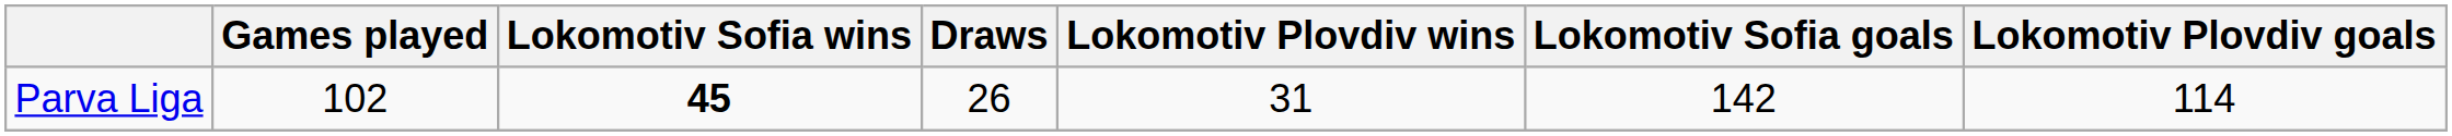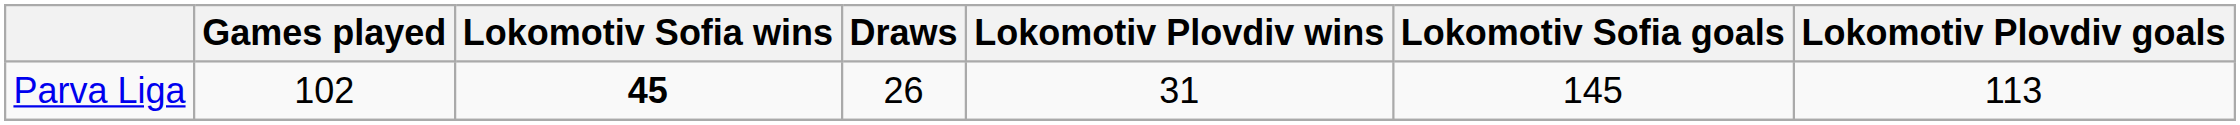 <table class="wikitable" style="text-align: center;">
 <tr>
 <th></th>
 <th>Games played</th>
 <th>Lokomotiv Sofia wins</th>
 <th>Draws</th>
 <th>Lokomotiv Plovdiv wins</th>
 <th>Lokomotiv Sofia goals</th>
 <th>Lokomotiv Plovdiv goals</th>
 </tr>
 <tr>
 <td><a href='#'>Parva Liga</a></td>
 <td>102</td>
 <td><strong>45</strong></td>
 <td>26</td>
 <td>31</td>
-<td>142</td>
-<td>114</td>
+<td>145</td>
+<td>113</td>
 </tr>
 <tr>
 </tr>
 </table>
